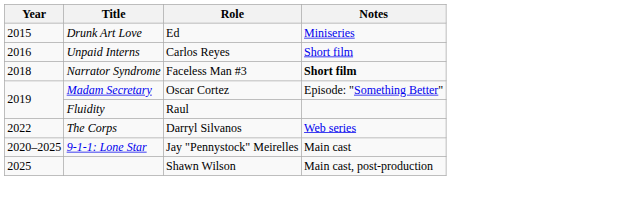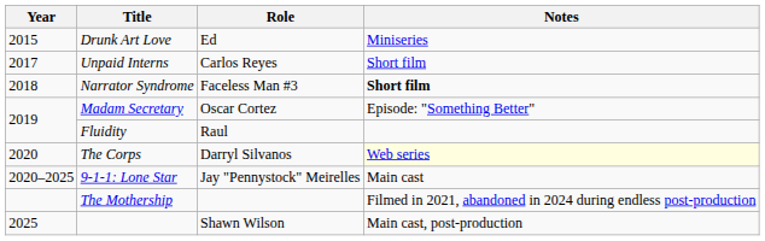 <table class="wikitable unsortable">
 <tr>
 <th>Year</th>
 <th>Title</th>
 <th>Role</th>
 <th>Notes</th>
 </tr>
 <tr>
 <td>2015</td>
 <td><em>Drunk Art Love</em></td>
 <td>Ed</td>
 <td><a href='#'>Miniseries</a></td>
 </tr>
 <tr>
-<td>2016</td>
+<td>2017</td>
 <td><em>Unpaid Interns</em></td>
 <td>Carlos Reyes</td>
 <td><a href='#'>Short film</a></td>
 </tr>
 <tr>
 <td>2018</td>
 <td><em>Narrator Syndrome</em></td>
 <td>Faceless Man #3</td>
 <td><strong>Short film</strong></td>
 </tr>
 <tr>
 <td rowspan="2">2019</td>
 <td><em><a href='#'>Madam Secretary</a></em></td>
 <td>Oscar Cortez</td>
 <td>Episode: "<a href='#'>Something Better</a>"</td>
 </tr>
 <tr>
 <td><em>Fluidity</em></td>
 <td>Raul</td>
 <td></td>
 </tr>
 <tr>
-<td>2022</td>
+<td>2020</td>
 <td><em>The Corps</em></td>
 <td>Darryl Silvanos</td>
-<td><a href='#'>Web series</a></td>
+<td style="background: lightyellow;"><a href='#'>Web series</a></td>
 </tr>
 <tr>
 <td>2020–2025</td>
 <td><em><a href='#'>9-1-1: Lone Star</a></em></td>
 <td>Jay "Pennystock" Meirelles</td>
 <td>Main cast</td>
 </tr>
 <tr>
+<td></td>
+<td><em><a href='#'>The Mothership</a></em></td>
+<td></td>
+<td>Filmed in 2021, <a href='#'>abandoned</a> in 2024 during endless <a href='#'>post-production</a></td>
+</tr>
+<tr>
 <td>2025</td>
 <td></td>
 <td>Shawn Wilson</td>
 <td>Main cast, post-production </td>
 </tr>
 </table>
